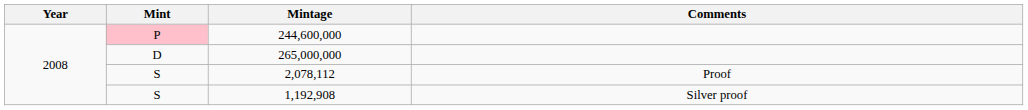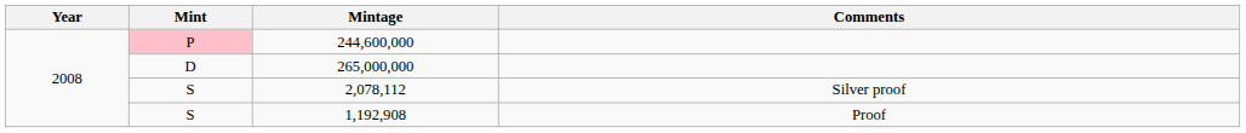 <table class="wikitable sortable" style="min-width:65%; text-align:center;">
 <tr>
 <th width="10%">Year</th>
 <th width="10%">Mint</th>
 <th width="20%">Mintage</th>
 <th width="60%">Comments</th>
 </tr>
 <tr>
 <td rowspan="4">2008</td>
 <td style="background: pink;">P</td>
 <td>244,600,000</td>
 <td></td>
 </tr>
 <tr>
 <td>D</td>
 <td>265,000,000</td>
 <td></td>
 </tr>
 <tr>
 <td>S</td>
 <td>2,078,112</td>
-<td>Proof</td>
+<td>Silver proof</td>
 </tr>
 <tr>
 <td>S</td>
 <td>1,192,908</td>
-<td>Silver proof</td>
+<td>Proof</td>
 </tr>
 </table>
